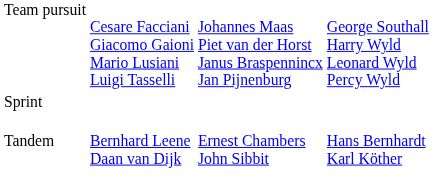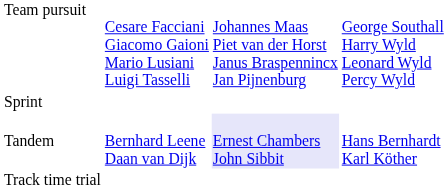 <table>
 <tr valign="top">
 <td>Team pursuit<br></td>
 <td><br><a href='#'>Cesare Facciani</a><br><a href='#'>Giacomo Gaioni</a><br><a href='#'>Mario Lusiani</a><br><a href='#'>Luigi Tasselli</a></td>
 <td><br><a href='#'>Johannes Maas</a><br><a href='#'>Piet van der Horst</a><br><a href='#'>Janus Braspennincx</a><br><a href='#'>Jan Pijnenburg</a></td>
 <td><br><a href='#'>George Southall</a><br><a href='#'>Harry Wyld</a><br><a href='#'>Leonard Wyld</a><br><a href='#'>Percy Wyld</a></td>
 </tr>
 <tr>
 <td>Sprint<br></td>
 <td></td>
 <td></td>
 <td></td>
 </tr>
 <tr>
 <td>Tandem<br></td>
 <td><br><a href='#'>Bernhard Leene</a><br><a href='#'>Daan van Dijk</a></td>
-<td><br><a href='#'>Ernest Chambers</a><br><a href='#'>John Sibbit</a></td>
+<td style="background: lavender;"><br><a href='#'>Ernest Chambers</a><br><a href='#'>John Sibbit</a></td>
 <td><br><a href='#'>Hans Bernhardt</a><br><a href='#'>Karl Köther</a></td>
 </tr>
+<tr>
+<td>Track time trial<br></td>
+<td></td>
+<td></td>
+<td></td>
+</tr>
 </table>
